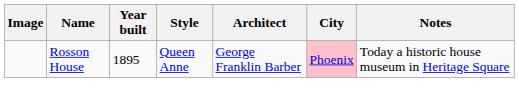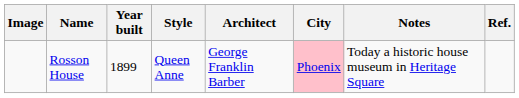 <table class="wikitable sortable">
 <tr>
 <th>Image</th>
 <th>Name</th>
 <th>Year built</th>
 <th>Style</th>
 <th>Architect</th>
 <th>City</th>
 <th>Notes</th>
+<th>Ref.</th>
 </tr>
 <tr>
 <td></td>
 <td><a href='#'>Rosson House</a></td>
-<td>1895</td>
+<td>1899</td>
 <td><a href='#'>Queen Anne</a></td>
 <td><a href='#'>George Franklin Barber</a></td>
 <td style="background: pink;"><a href='#'>Phoenix</a></td>
 <td>Today a historic house museum in <a href='#'>Heritage Square</a></td>
+<td></td>
 </tr>
 </table>
